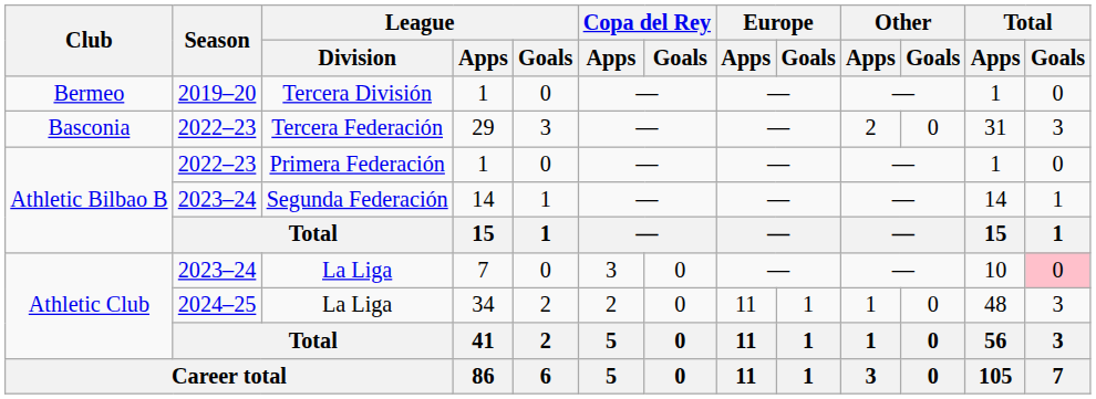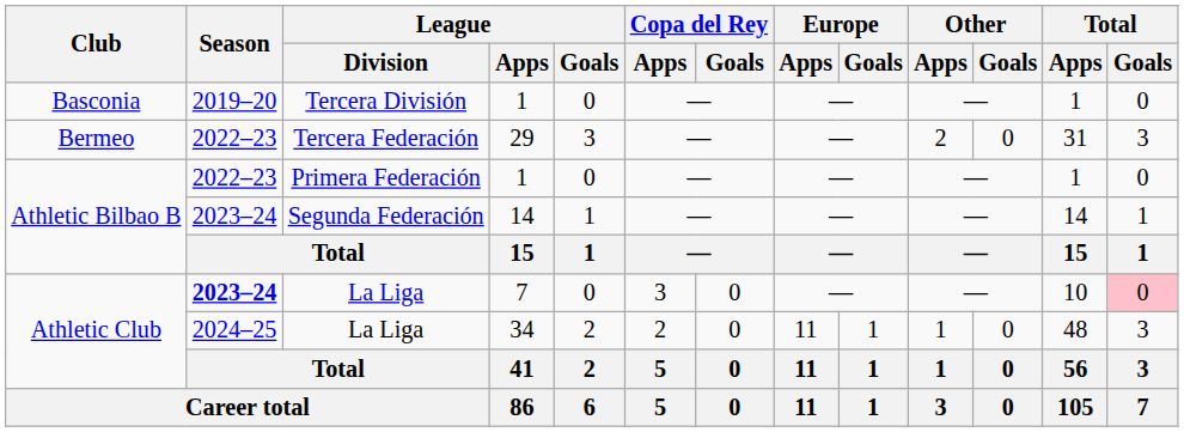 <table class="wikitable" style="text-align:center">
 <tr>
 <th rowspan="2">Club</th>
 <th rowspan="2">Season</th>
 <th colspan="3">League</th>
 <th colspan="2"><a href='#'>Copa del Rey</a></th>
 <th colspan="2">Europe</th>
 <th colspan="2">Other</th>
 <th colspan="2">Total</th>
 </tr>
 <tr>
 <th>Division</th>
 <th>Apps</th>
 <th>Goals</th>
 <th>Apps</th>
 <th>Goals</th>
 <th>Apps</th>
 <th>Goals</th>
 <th>Apps</th>
 <th>Goals</th>
 <th>Apps</th>
 <th>Goals</th>
 </tr>
 <tr>
-<td><a href='#'>Bermeo</a></td>
+<td><a href='#'>Basconia</a></td>
 <td><a href='#'>2019–20</a></td>
 <td><a href='#'>Tercera División</a></td>
 <td>1</td>
 <td>0</td>
 <td colspan="2">—</td>
 <td colspan="2">—</td>
 <td colspan="2">—</td>
 <td>1</td>
 <td>0</td>
 </tr>
 <tr>
-<td><a href='#'>Basconia</a></td>
+<td><a href='#'>Bermeo</a></td>
 <td><a href='#'>2022–23</a></td>
 <td><a href='#'>Tercera Federación</a></td>
 <td>29</td>
 <td>3</td>
 <td colspan="2">—</td>
 <td colspan="2">—</td>
 <td>2</td>
 <td>0</td>
 <td>31</td>
 <td>3</td>
 </tr>
 <tr>
 <td rowspan="3"><a href='#'>Athletic Bilbao B</a></td>
 <td><a href='#'>2022–23</a></td>
 <td><a href='#'>Primera Federación</a></td>
 <td>1</td>
 <td>0</td>
 <td colspan="2">—</td>
 <td colspan="2">—</td>
 <td colspan="2">—</td>
 <td>1</td>
 <td>0</td>
 </tr>
 <tr>
 <td><a href='#'>2023–24</a></td>
 <td><a href='#'>Segunda Federación</a></td>
 <td>14</td>
 <td>1</td>
 <td colspan="2">—</td>
 <td colspan="2">—</td>
 <td colspan="2">—</td>
 <td>14</td>
 <td>1</td>
 </tr>
 <tr>
 <th colspan="2">Total</th>
 <th>15</th>
 <th>1</th>
 <th colspan="2">—</th>
 <th colspan="2">—</th>
 <th colspan="2">—</th>
 <th>15</th>
 <th>1</th>
 </tr>
 <tr>
 <td rowspan="3"><a href='#'>Athletic Club</a></td>
-<td><a href='#'>2023–24</a></td>
+<td><strong><a href='#'>2023–24</a></strong></td>
 <td><a href='#'>La Liga</a></td>
 <td>7</td>
 <td>0</td>
 <td>3</td>
 <td>0</td>
 <td colspan="2">—</td>
 <td colspan="2">—</td>
 <td>10</td>
 <td style="background: pink;">0</td>
 </tr>
 <tr>
 <td><a href='#'>2024–25</a></td>
 <td>La Liga</td>
 <td>34</td>
 <td>2</td>
 <td>2</td>
 <td>0</td>
 <td>11</td>
 <td>1</td>
 <td>1</td>
 <td>0</td>
 <td>48</td>
 <td>3</td>
 </tr>
 <tr>
 <th colspan="2">Total</th>
 <th>41</th>
 <th>2</th>
 <th>5</th>
 <th>0</th>
 <th>11</th>
 <th>1</th>
 <th>1</th>
 <th>0</th>
 <th>56</th>
 <th>3</th>
 </tr>
 <tr>
 <th colspan="3">Career total</th>
 <th>86</th>
 <th>6</th>
 <th>5</th>
 <th>0</th>
 <th>11</th>
 <th>1</th>
 <th>3</th>
 <th>0</th>
 <th>105</th>
 <th>7</th>
 </tr>
 </table>
